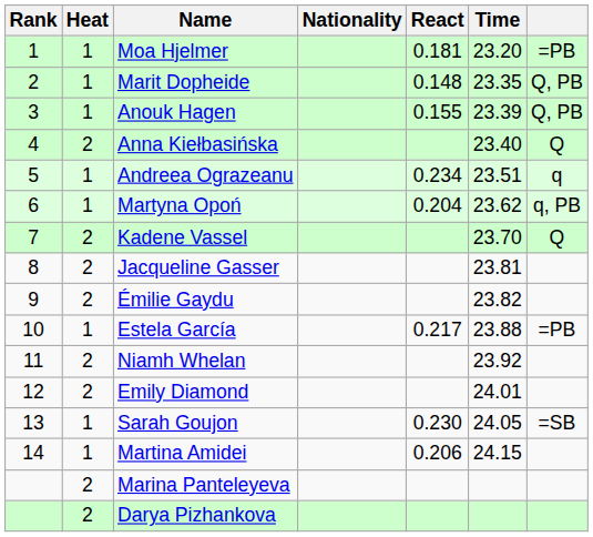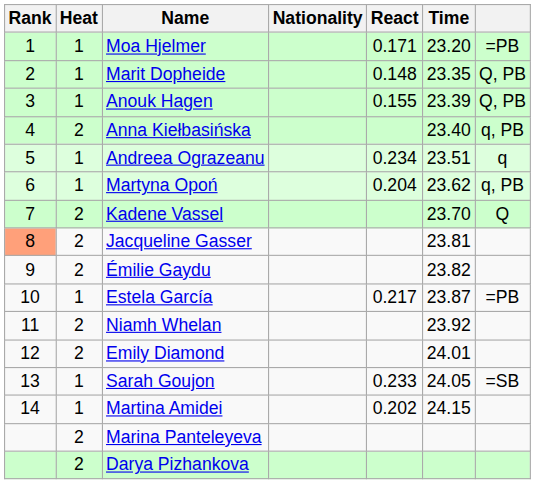 <table class="wikitable sortable" style="text-align:center">
 <tr>
 <th>Rank</th>
 <th>Heat</th>
 <th>Name</th>
 <th>Nationality</th>
 <th>React</th>
 <th>Time</th>
 <th></th>
 </tr>
 <tr bgcolor=ccffcc>
 <td>1</td>
 <td>1</td>
 <td align="left"><a href='#'>Moa Hjelmer</a></td>
 <td align=left></td>
-<td>0.181</td>
+<td>0.171</td>
 <td>23.20</td>
 <td>=PB</td>
 </tr>
 <tr bgcolor=ccffcc>
 <td>2</td>
 <td>1</td>
 <td align="left"><a href='#'>Marit Dopheide</a></td>
 <td align=left></td>
 <td>0.148</td>
 <td>23.35</td>
 <td>Q, PB</td>
 </tr>
 <tr bgcolor=ccffcc>
 <td>3</td>
 <td>1</td>
 <td align="left"><a href='#'>Anouk Hagen</a></td>
 <td align=left></td>
 <td>0.155</td>
 <td>23.39</td>
 <td>Q, PB</td>
 </tr>
 <tr bgcolor=ccffcc>
 <td>4</td>
 <td>2</td>
 <td align="left"><a href='#'>Anna Kiełbasińska</a></td>
 <td align=left></td>
 <td></td>
 <td>23.40</td>
-<td>Q</td>
+<td>q, PB</td>
 </tr>
 <tr bgcolor=ddffdd>
 <td>5</td>
 <td>1</td>
 <td align="left"><a href='#'>Andreea Ograzeanu</a></td>
 <td align=left></td>
 <td>0.234</td>
 <td>23.51</td>
 <td>q</td>
 </tr>
 <tr bgcolor=ddffdd>
 <td>6</td>
 <td>1</td>
 <td align="left"><a href='#'>Martyna Opoń</a></td>
 <td align=left></td>
 <td>0.204</td>
 <td>23.62</td>
 <td>q, PB</td>
 </tr>
 <tr bgcolor=ccffcc>
 <td>7</td>
 <td>2</td>
 <td align="left"><a href='#'>Kadene Vassel</a></td>
 <td align=left></td>
 <td></td>
 <td>23.70</td>
 <td>Q</td>
 </tr>
 <tr>
-<td>8</td>
+<td style="background: lightsalmon;">8</td>
 <td>2</td>
 <td align="left"><a href='#'>Jacqueline Gasser</a></td>
 <td align=left></td>
 <td></td>
 <td>23.81</td>
 <td></td>
 </tr>
 <tr>
 <td>9</td>
 <td>2</td>
 <td align="left"><a href='#'>Émilie Gaydu</a></td>
 <td align=left></td>
 <td></td>
 <td>23.82</td>
 <td></td>
 </tr>
 <tr>
 <td>10</td>
 <td>1</td>
 <td align="left"><a href='#'>Estela García</a></td>
 <td align=left></td>
 <td>0.217</td>
-<td>23.88</td>
+<td>23.87</td>
 <td>=PB</td>
 </tr>
 <tr>
 <td>11</td>
 <td>2</td>
 <td align="left"><a href='#'>Niamh Whelan</a></td>
 <td align=left></td>
 <td></td>
 <td>23.92</td>
 <td></td>
 </tr>
 <tr>
 <td>12</td>
 <td>2</td>
 <td align="left"><a href='#'>Emily Diamond</a></td>
 <td align=left></td>
 <td></td>
 <td>24.01</td>
 <td></td>
 </tr>
 <tr>
 <td>13</td>
 <td>1</td>
 <td align="left"><a href='#'>Sarah Goujon</a></td>
 <td align=left></td>
-<td>0.230</td>
+<td>0.233</td>
 <td>24.05</td>
 <td>=SB</td>
 </tr>
 <tr>
 <td>14</td>
 <td>1</td>
 <td align="left"><a href='#'>Martina Amidei</a></td>
 <td align=left></td>
-<td>0.206</td>
+<td>0.202</td>
 <td>24.15</td>
 <td></td>
 </tr>
 <tr>
 <td></td>
 <td>2</td>
 <td align="left"><a href='#'>Marina Panteleyeva</a></td>
 <td align=left></td>
 <td></td>
 <td></td>
 <td></td>
 </tr>
 <tr bgcolor=ccffcc>
 <td></td>
 <td>2</td>
 <td align="left"><a href='#'>Darya Pizhankova</a></td>
 <td align=left></td>
 <td></td>
 <td></td>
 <td></td>
 </tr>
 </table>
